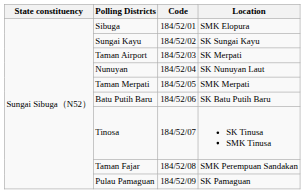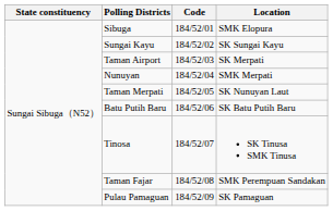 <table class="wikitable sortable mw-collapsible" style="white-space:nowrap;font-size:85%">
 <tr>
 <th>State constituency</th>
 <th>Polling Districts</th>
 <th>Code</th>
 <th>Location</th>
 </tr>
 <tr>
 <td rowspan="9">Sungai Sibuga（N52）</td>
 <td>Sibuga</td>
 <td>184/52/01</td>
 <td>SMK Elopura</td>
 </tr>
 <tr>
 <td>Sungai Kayu</td>
 <td>184/52/02</td>
 <td>SK Sungai Kayu</td>
 </tr>
 <tr>
 <td>Taman Airport</td>
 <td>184/52/03</td>
 <td>SK Merpati</td>
 </tr>
 <tr>
 <td>Nunuyan</td>
 <td>184/52/04</td>
-<td>SK Nunuyan Laut</td>
+<td>SMK Merpati</td>
 </tr>
 <tr>
 <td>Taman Merpati</td>
 <td>184/52/05</td>
-<td>SMK Merpati</td>
+<td>SK Nunuyan Laut</td>
 </tr>
 <tr>
 <td>Batu Putih Baru</td>
 <td>184/52/06</td>
 <td>SK Batu Putih Baru</td>
 </tr>
 <tr>
 <td>Tinosa</td>
 <td>184/52/07</td>
 <td><br><ul><li>SK Tinusa</li><li>SMK Tinusa</li></ul></td>
 </tr>
 <tr>
 <td>Taman Fajar</td>
 <td>184/52/08</td>
 <td>SMK Perempuan Sandakan</td>
 </tr>
 <tr>
 <td>Pulau Pamaguan</td>
 <td>184/52/09</td>
 <td>SK Pamaguan</td>
 </tr>
 </table>
